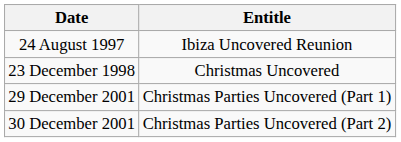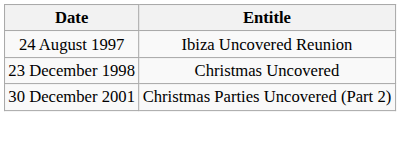 <table class="wikitable" style="text-align:center;">
 <tr>
 <th>Date</th>
 <th>Entitle</th>
 </tr>
 <tr>
 <td>24 August 1997</td>
 <td>Ibiza Uncovered Reunion</td>
 </tr>
 <tr>
 <td>23 December 1998</td>
 <td>Christmas Uncovered</td>
 </tr>
 <tr>
-<td>29 December 2001</td>
-<td>Christmas Parties Uncovered (Part 1)</td>
-</tr>
-<tr>
 <td>30 December 2001</td>
 <td>Christmas Parties Uncovered (Part 2)</td>
 </tr>
 </table>
